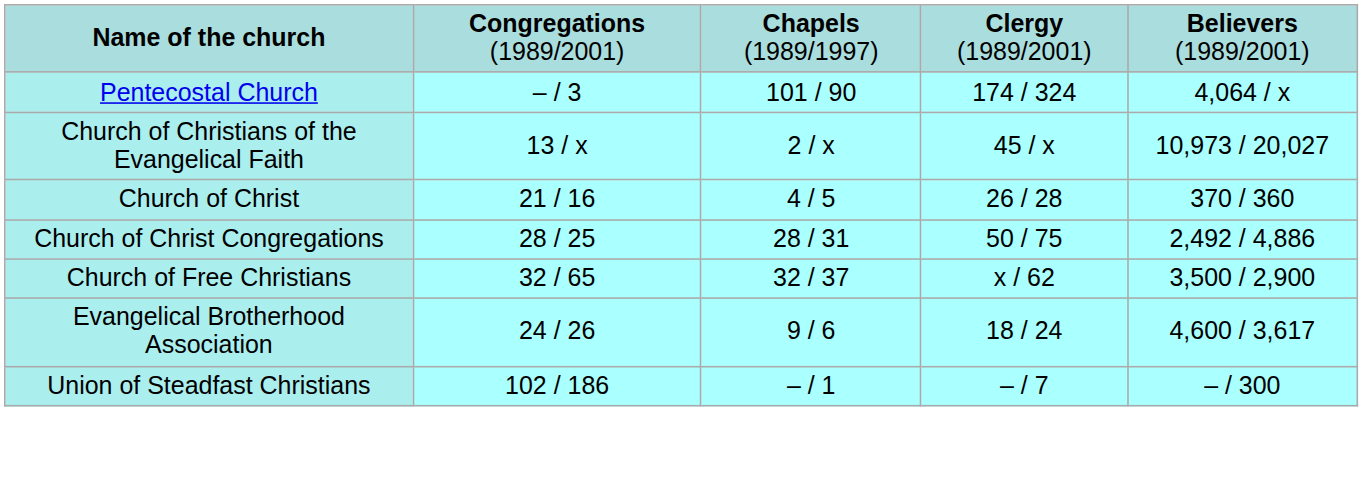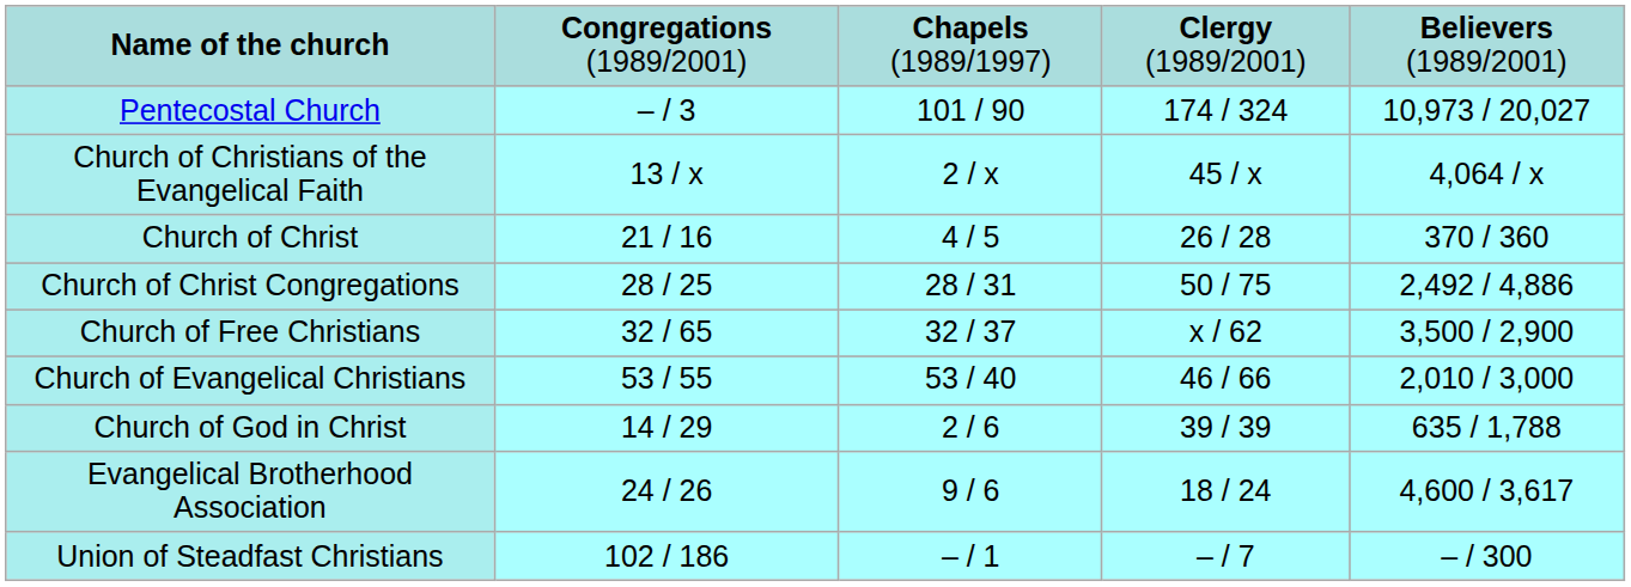 <table class="wikitable">
 <tr>
 <td align="center" style="background:#ADD"><strong>Name of the church</strong></td>
 <td align="center" style="background:#ADD"><strong>Congregations</strong> (1989/2001)</td>
 <td align="center" style="background:#ADD"><strong>Chapels</strong> (1989/1997)</td>
 <td align="center" style="background:#ADD"><strong>Clergy</strong> (1989/2001)</td>
 <td align="center" style="background:#ADD"><strong>Believers</strong> (1989/2001)</td>
 </tr>
 <tr>
 <td align="center" style="background:#AEE"><a href='#'>Pentecostal Church</a></td>
 <td align="center" style="background:#AFF">– / 3</td>
 <td align="center" style="background:#AFF">101 / 90</td>
 <td align="center" style="background:#AFF">174 / 324</td>
-<td align="center" style="background:#AFF">4,064 / x</td>
+<td align="center" style="background:#AFF">10,973 / 20,027</td>
 </tr>
 <tr>
 <td align="center" style="background:#AEE">Church of Christians of the Evangelical Faith</td>
 <td align="center" style="background:#AFF">13 / x</td>
 <td align="center" style="background:#AFF">2 / x</td>
 <td align="center" style="background:#AFF">45 / x</td>
-<td align="center" style="background:#AFF">10,973 / 20,027</td>
+<td align="center" style="background:#AFF">4,064 / x</td>
 </tr>
 <tr>
 <td align="center" style="background:#AEE">Church of Christ</td>
 <td align="center" style="background:#AFF">21 / 16</td>
 <td align="center" style="background:#AFF">4 / 5</td>
 <td align="center" style="background:#AFF">26 / 28</td>
 <td align="center" style="background:#AFF">370 / 360</td>
 </tr>
 <tr>
 <td align="center" style="background:#AEE">Church of Christ Congregations</td>
 <td align="center" style="background:#AFF">28 / 25</td>
 <td align="center" style="background:#AFF">28 / 31</td>
 <td align="center" style="background:#AFF">50 / 75</td>
 <td align="center" style="background:#AFF">2,492 / 4,886</td>
 </tr>
 <tr>
 <td align="center" style="background:#AEE">Church of Free Christians</td>
 <td align="center" style="background:#AFF">32 / 65</td>
 <td align="center" style="background:#AFF">32 / 37</td>
 <td align="center" style="background:#AFF">x / 62</td>
 <td align="center" style="background:#AFF">3,500 / 2,900</td>
 </tr>
 <tr>
+<td align="center" style="background:#AEE">Church of Evangelical Christians</td>
+<td align="center" style="background:#AFF">53 / 55</td>
+<td align="center" style="background:#AFF">53 / 40</td>
+<td align="center" style="background:#AFF">46 / 66</td>
+<td align="center" style="background:#AFF">2,010 / 3,000</td>
+</tr>
+<tr>
+<td align="center" style="background:#AEE">Church of God in Christ</td>
+<td align="center" style="background:#AFF">14 / 29</td>
+<td align="center" style="background:#AFF">2 / 6</td>
+<td align="center" style="background:#AFF">39 / 39</td>
+<td align="center" style="background:#AFF">635 / 1,788</td>
+</tr>
+<tr>
 <td align="center" style="background:#AEE">Evangelical Brotherhood Association</td>
 <td align="center" style="background:#AFF">24 / 26</td>
 <td align="center" style="background:#AFF">9 / 6</td>
 <td align="center" style="background:#AFF">18 / 24</td>
 <td align="center" style="background:#AFF">4,600 / 3,617</td>
 </tr>
 <tr>
 <td align="center" style="background:#AEE">Union of Steadfast Christians</td>
 <td align="center" style="background:#AFF">102 / 186</td>
 <td align="center" style="background:#AFF">– / 1</td>
 <td align="center" style="background:#AFF">– / 7</td>
 <td align="center" style="background:#AFF">– / 300</td>
 </tr>
 </table>
